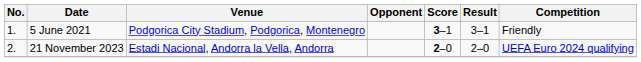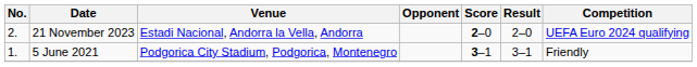 <table class="wikitable">
 <tr>
 <th>No.</th>
 <th>Date</th>
 <th>Venue</th>
 <th>Opponent</th>
 <th>Score</th>
 <th>Result</th>
 <th>Competition</th>
 </tr>
 <tr>
+<td>2.</td>
+<td>21 November 2023</td>
+<td><a href='#'>Estadi Nacional</a>, <a href='#'>Andorra la Vella</a>, <a href='#'>Andorra</a></td>
+<td></td>
+<td align=center><strong>2</strong>–0</td>
+<td align=center>2–0</td>
+<td><a href='#'>UEFA Euro 2024 qualifying</a></td>
+</tr>
+<tr>
 <td>1.</td>
 <td>5 June 2021</td>
 <td><a href='#'>Podgorica City Stadium</a>, <a href='#'>Podgorica</a>, <a href='#'>Montenegro</a></td>
 <td></td>
 <td align=center><strong>3</strong>–1</td>
 <td align=center>3–1</td>
 <td>Friendly</td>
 </tr>
 <tr>
-<td>2.</td>
-<td>21 November 2023</td>
-<td><a href='#'>Estadi Nacional</a>, <a href='#'>Andorra la Vella</a>, <a href='#'>Andorra</a></td>
-<td></td>
-<td align=center><strong>2</strong>–0</td>
-<td align=center>2–0</td>
-<td><a href='#'>UEFA Euro 2024 qualifying</a></td>
-</tr>
-<tr>
 </tr>
 </table>
